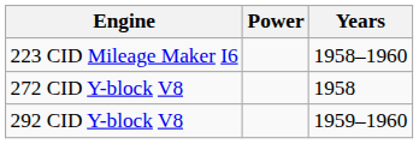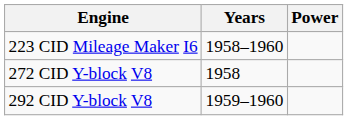 <table class="wikitable">
 <tr>
 <th>Engine</th>
+<th>Years</th>
 <th>Power</th>
-<th>Years</th>
 </tr>
 <tr>
 <td>223 CID <a href='#'>Mileage Maker</a> <a href='#'>I6</a></td>
+<td>1958–1960</td>
 <td></td>
-<td>1958–1960</td>
 </tr>
 <tr>
 <td>272 CID <a href='#'>Y-block</a> <a href='#'>V8</a></td>
+<td>1958</td>
 <td></td>
-<td>1958</td>
 </tr>
 <tr>
 <td>292 CID <a href='#'>Y-block</a> <a href='#'>V8</a></td>
+<td>1959–1960</td>
 <td></td>
-<td>1959–1960</td>
 </tr>
 </table>
